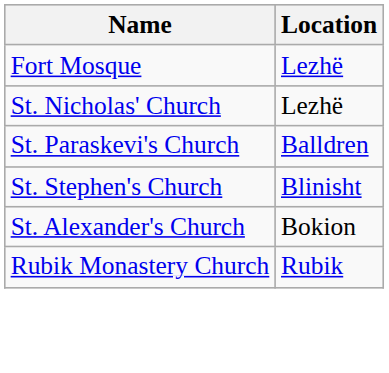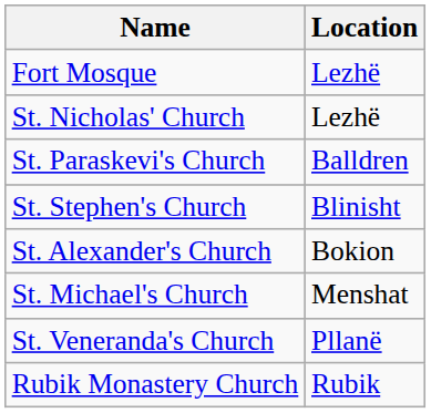 <table class="wikitable">
 <tr>
 <th>Name</th>
 <th>Location</th>
 </tr>
 <tr>
 <td><a href='#'>Fort Mosque</a></td>
 <td><a href='#'>Lezhë</a></td>
 </tr>
 <tr>
 <td><a href='#'>St. Nicholas' Church</a></td>
 <td>Lezhë</td>
 </tr>
 <tr>
 <td><a href='#'>St. Paraskevi's Church</a></td>
 <td><a href='#'>Balldren</a></td>
 </tr>
 <tr>
 <td><a href='#'>St. Stephen's Church</a></td>
 <td><a href='#'>Blinisht</a></td>
 </tr>
 <tr>
 <td><a href='#'>St. Alexander's Church</a></td>
 <td>Bokion</td>
 </tr>
 <tr>
+<td><a href='#'>St. Michael's Church</a></td>
+<td>Menshat</td>
+</tr>
+<tr>
+<td><a href='#'>St. Veneranda's Church</a></td>
+<td><a href='#'>Pllanë</a></td>
+</tr>
+<tr>
 <td><a href='#'>Rubik Monastery Church</a></td>
 <td><a href='#'>Rubik</a></td>
 </tr>
 </table>
